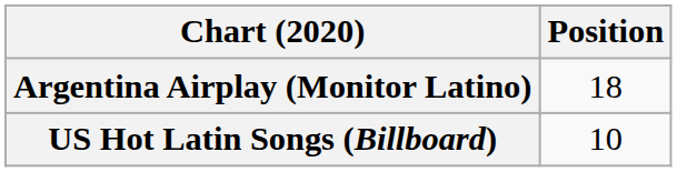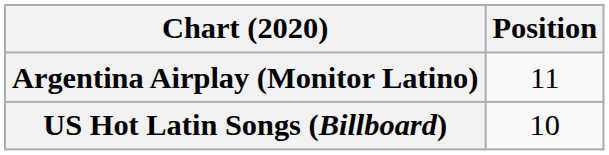 <table class="wikitable plainrowheaders sortable" style="text-align:center">
 <tr>
 <th scope="col">Chart (2020)</th>
 <th scope="col">Position</th>
 </tr>
 <tr>
 <th scope="row">Argentina Airplay (Monitor Latino)</th>
-<td>18</td>
+<td>11</td>
 </tr>
 <tr>
 <th scope="row">US Hot Latin Songs (<em>Billboard</em>)</th>
 <td>10</td>
 </tr>
 </table>
